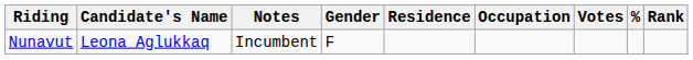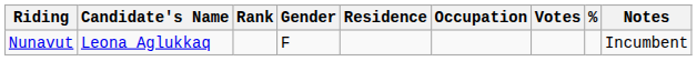 <table class="wikitable sortable">
 <tr>
 <th>Riding<br></th>
 <th>Candidate's Name</th>
-<th>Notes</th>
+<th>Rank</th>
 <th>Gender</th>
 <th>Residence</th>
 <th>Occupation</th>
 <th>Votes</th>
 <th>%</th>
-<th>Rank</th>
+<th>Notes</th>
 </tr>
 <tr>
 <td><a href='#'>Nunavut</a></td>
 <td><a href='#'>Leona Aglukkaq</a></td>
-<td>Incumbent</td>
+<td></td>
 <td>F</td>
 <td></td>
 <td></td>
 <td></td>
 <td></td>
-<td></td>
+<td>Incumbent</td>
 </tr>
 </table>
